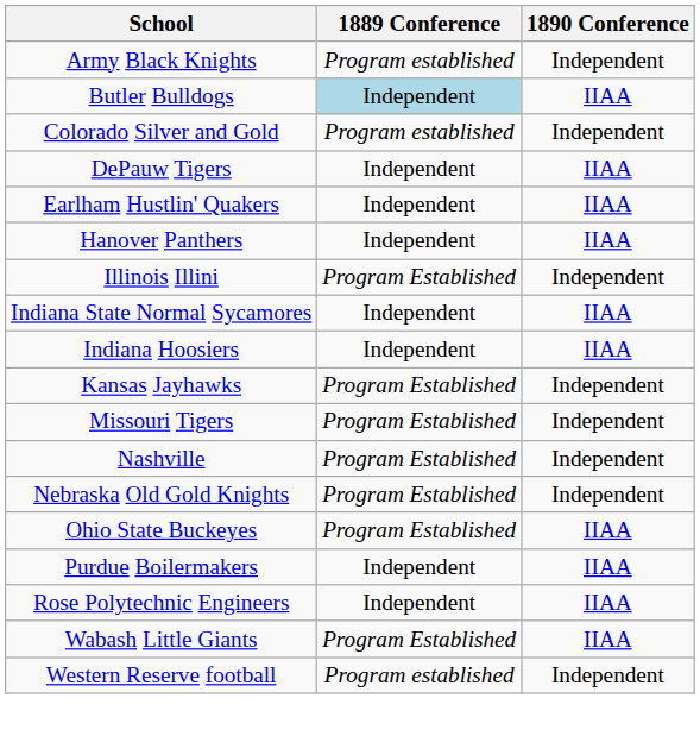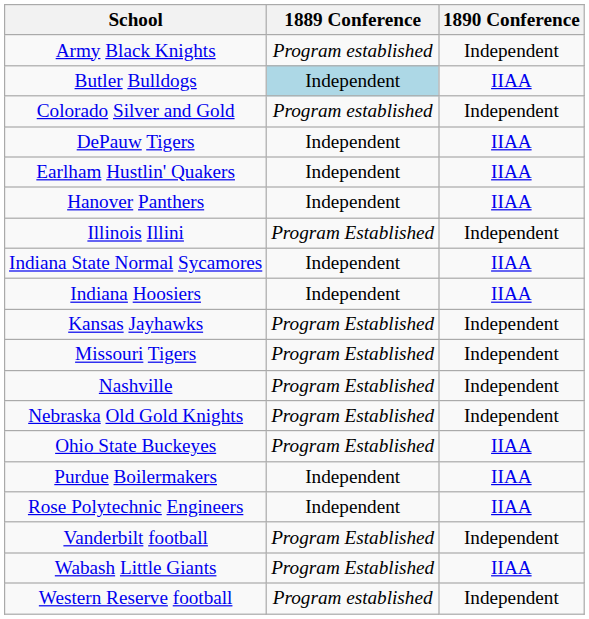 <table class="wikitable sortable">
 <tr>
 <th>School</th>
 <th>1889 Conference</th>
 <th>1890 Conference</th>
 </tr>
 <tr style="text-align:center;">
 <td><a href='#'>Army</a> <a href='#'>Black Knights</a></td>
 <td><em>Program established</em></td>
 <td>Independent</td>
 </tr>
 <tr style="text-align:center;">
 <td><a href='#'>Butler</a> <a href='#'>Bulldogs</a></td>
 <td style="background: lightblue;">Independent</td>
 <td><a href='#'>IIAA</a></td>
 </tr>
 <tr style="text-align:center;">
 <td><a href='#'>Colorado</a> <a href='#'>Silver and Gold</a></td>
 <td><em>Program established</em></td>
 <td>Independent</td>
 </tr>
 <tr style="text-align:center;">
 <td><a href='#'>DePauw</a> <a href='#'>Tigers</a></td>
 <td>Independent</td>
 <td><a href='#'>IIAA</a></td>
 </tr>
 <tr style="text-align:center;">
 <td><a href='#'>Earlham</a> <a href='#'>Hustlin' Quakers</a></td>
 <td>Independent</td>
 <td><a href='#'>IIAA</a></td>
 </tr>
 <tr style="text-align:center;">
 <td><a href='#'>Hanover</a> <a href='#'>Panthers</a></td>
 <td>Independent</td>
 <td><a href='#'>IIAA</a></td>
 </tr>
 <tr style="text-align:center;">
 <td><a href='#'>Illinois</a> <a href='#'>Illini</a></td>
 <td><em>Program Established</em></td>
 <td>Independent</td>
 </tr>
 <tr style="text-align:center;">
 <td><a href='#'>Indiana State Normal</a> <a href='#'>Sycamores</a></td>
 <td>Independent</td>
 <td><a href='#'>IIAA</a></td>
 </tr>
 <tr style="text-align:center;">
 <td><a href='#'>Indiana</a> <a href='#'>Hoosiers</a></td>
 <td>Independent</td>
 <td><a href='#'>IIAA</a></td>
 </tr>
 <tr style="text-align:center;">
 <td><a href='#'>Kansas</a> <a href='#'>Jayhawks</a></td>
 <td><em>Program Established</em></td>
 <td>Independent</td>
 </tr>
 <tr style="text-align:center;">
 <td><a href='#'>Missouri</a> <a href='#'>Tigers</a></td>
 <td><em>Program Established</em></td>
 <td>Independent</td>
 </tr>
 <tr style="text-align:center;">
 <td><a href='#'>Nashville</a></td>
 <td><em>Program Established</em></td>
 <td>Independent</td>
 </tr>
 <tr style="text-align:center;">
 <td><a href='#'>Nebraska</a> <a href='#'>Old Gold Knights</a></td>
 <td><em>Program Established</em></td>
 <td>Independent</td>
 </tr>
 <tr style="text-align:center;">
 <td><a href='#'>Ohio State Buckeyes</a></td>
 <td><em>Program Established</em></td>
 <td><a href='#'>IIAA</a></td>
 </tr>
 <tr style="text-align:center;">
 <td><a href='#'>Purdue</a> <a href='#'>Boilermakers</a></td>
 <td>Independent</td>
 <td><a href='#'>IIAA</a></td>
 </tr>
 <tr style="text-align:center;">
 <td><a href='#'>Rose Polytechnic</a> <a href='#'>Engineers</a></td>
 <td>Independent</td>
 <td><a href='#'>IIAA</a></td>
 </tr>
 <tr style="text-align:center;">
+<td><a href='#'>Vanderbilt</a> <a href='#'>football</a></td>
+<td><em>Program Established</em></td>
+<td>Independent</td>
+</tr>
+<tr style="text-align:center;">
 <td><a href='#'>Wabash</a> <a href='#'>Little Giants</a></td>
 <td><em>Program Established</em></td>
 <td><a href='#'>IIAA</a></td>
 </tr>
 <tr style="text-align:center;">
 <td><a href='#'>Western Reserve</a> <a href='#'>football</a></td>
 <td><em>Program established</em></td>
 <td>Independent</td>
 </tr>
 </table>
